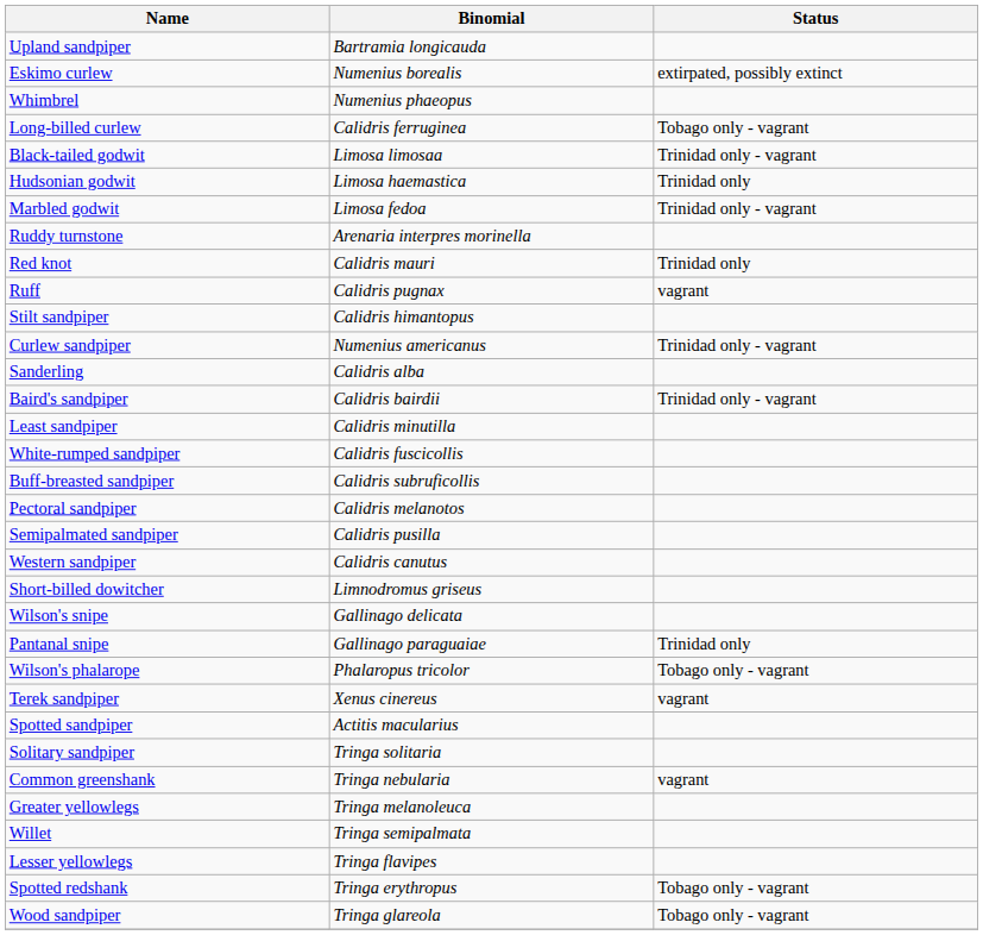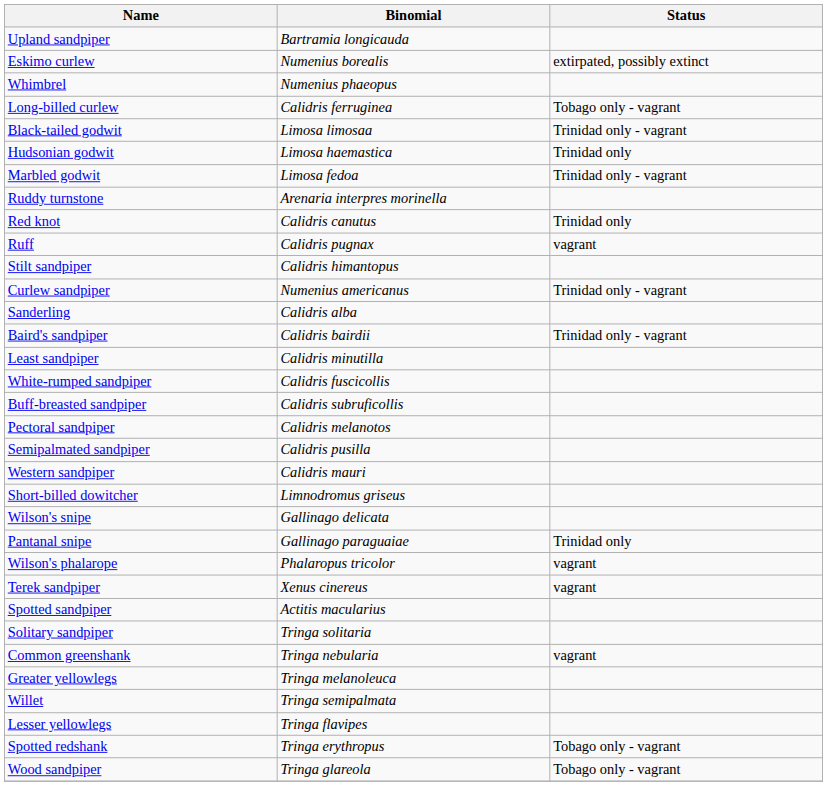 <table width=72% class="wikitable">
 <tr>
 <th width=24%>Name</th>
 <th width=24%>Binomial</th>
 <th width=24%>Status</th>
 </tr>
 <tr>
 <td><a href='#'>Upland sandpiper</a></td>
 <td><em>Bartramia longicauda</em></td>
 <td></td>
 </tr>
 <tr>
 <td><a href='#'>Eskimo curlew</a></td>
 <td><em>Numenius borealis</em></td>
 <td>extirpated, possibly extinct</td>
 </tr>
 <tr>
 <td><a href='#'>Whimbrel</a></td>
 <td><em>Numenius phaeopus</em></td>
 <td></td>
 </tr>
 <tr>
 <td><a href='#'>Long-billed curlew</a></td>
 <td><em>Calidris ferruginea</em></td>
 <td>Tobago only - vagrant</td>
 </tr>
 <tr>
 <td><a href='#'>Black-tailed godwit</a></td>
 <td><em>Limosa limosaa</em></td>
 <td>Trinidad only - vagrant</td>
 </tr>
 <tr>
 <td><a href='#'>Hudsonian godwit</a></td>
 <td><em>Limosa haemastica</em></td>
 <td>Trinidad only</td>
 </tr>
 <tr>
 <td><a href='#'>Marbled godwit</a></td>
 <td><em>Limosa fedoa</em></td>
 <td>Trinidad only - vagrant</td>
 </tr>
 <tr>
 <td><a href='#'>Ruddy turnstone</a></td>
 <td><em>Arenaria interpres morinella</em></td>
 <td></td>
 </tr>
 <tr>
 <td><a href='#'>Red knot</a></td>
-<td><em>Calidris mauri</em></td>
+<td><em>Calidris canutus</em></td>
 <td>Trinidad only</td>
 </tr>
 <tr>
 <td><a href='#'>Ruff</a></td>
 <td><em>Calidris pugnax</em></td>
 <td>vagrant</td>
 </tr>
 <tr>
 <td><a href='#'>Stilt sandpiper</a></td>
 <td><em>Calidris himantopus</em></td>
 <td></td>
 </tr>
 <tr>
 <td><a href='#'>Curlew sandpiper</a></td>
 <td><em>Numenius americanus</em></td>
 <td>Trinidad only - vagrant</td>
 </tr>
 <tr>
 <td><a href='#'>Sanderling</a></td>
 <td><em>Calidris alba</em></td>
 <td></td>
 </tr>
 <tr>
 <td><a href='#'>Baird's sandpiper</a></td>
 <td><em>Calidris bairdii</em></td>
 <td>Trinidad only - vagrant</td>
 </tr>
 <tr>
 <td><a href='#'>Least sandpiper</a></td>
 <td><em>Calidris minutilla</em></td>
 <td></td>
 </tr>
 <tr>
 <td><a href='#'>White-rumped sandpiper</a></td>
 <td><em>Calidris fuscicollis</em></td>
 <td></td>
 </tr>
 <tr>
 <td><a href='#'>Buff-breasted sandpiper</a></td>
 <td><em>Calidris subruficollis</em></td>
 <td></td>
 </tr>
 <tr>
 <td><a href='#'>Pectoral sandpiper</a></td>
 <td><em>Calidris melanotos</em></td>
 <td></td>
 </tr>
 <tr>
 <td><a href='#'>Semipalmated sandpiper</a></td>
 <td><em>Calidris pusilla</em></td>
 <td></td>
 </tr>
 <tr>
 <td><a href='#'>Western sandpiper</a></td>
-<td><em>Calidris canutus</em></td>
+<td><em>Calidris mauri</em></td>
 <td></td>
 </tr>
 <tr>
 <td><a href='#'>Short-billed dowitcher</a></td>
 <td><em>Limnodromus griseus</em></td>
 <td></td>
 </tr>
 <tr>
 <td><a href='#'>Wilson's snipe</a></td>
 <td><em>Gallinago delicata</em></td>
 <td></td>
 </tr>
 <tr>
 <td><a href='#'>Pantanal snipe</a></td>
 <td><em>Gallinago paraguaiae</em></td>
 <td>Trinidad only</td>
 </tr>
 <tr>
 <td><a href='#'>Wilson's phalarope</a></td>
 <td><em>Phalaropus tricolor</em></td>
-<td>Tobago only - vagrant</td>
+<td>vagrant</td>
 </tr>
 <tr>
 <td><a href='#'>Terek sandpiper</a></td>
 <td><em>Xenus cinereus</em></td>
 <td>vagrant</td>
 </tr>
 <tr>
 <td><a href='#'>Spotted sandpiper</a></td>
 <td><em>Actitis macularius</em></td>
 <td></td>
 </tr>
 <tr>
 <td><a href='#'>Solitary sandpiper</a></td>
 <td><em>Tringa solitaria</em></td>
 <td></td>
 </tr>
 <tr>
 <td><a href='#'>Common greenshank</a></td>
 <td><em>Tringa nebularia</em></td>
 <td>vagrant</td>
 </tr>
 <tr>
 <td><a href='#'>Greater yellowlegs</a></td>
 <td><em>Tringa melanoleuca</em></td>
 <td></td>
 </tr>
 <tr>
 <td><a href='#'>Willet</a></td>
 <td><em>Tringa semipalmata</em></td>
 <td></td>
 </tr>
 <tr>
 <td><a href='#'>Lesser yellowlegs</a></td>
 <td><em>Tringa flavipes</em></td>
 <td></td>
 </tr>
 <tr>
 <td><a href='#'>Spotted redshank</a></td>
 <td><em>Tringa erythropus</em></td>
 <td>Tobago only - vagrant</td>
 </tr>
 <tr>
 <td><a href='#'>Wood sandpiper</a></td>
 <td><em>Tringa glareola</em></td>
 <td>Tobago only - vagrant</td>
 </tr>
 <tr>
 </tr>
 </table>
